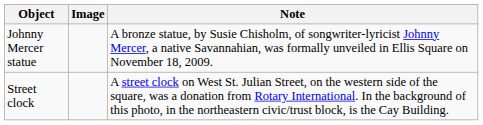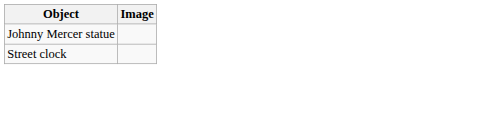 <table class="wikitable">
 <tr>
 <th>Object</th>
 <th>Image</th>
-<th>Note</th>
 </tr>
 <tr>
 <td>Johnny Mercer statue</td>
 <td></td>
-<td>A bronze statue, by Susie Chisholm, of songwriter-lyricist <a href='#'>Johnny Mercer</a>, a native Savannahian, was formally unveiled in Ellis Square on November 18, 2009.</td>
 </tr>
 <tr>
 <td>Street clock</td>
 <td></td>
-<td>A <a href='#'>street clock</a> on West St. Julian Street, on the western side of the square, was a donation from <a href='#'>Rotary International</a>. In the background of this photo, in the northeastern civic/trust block, is the Cay Building.</td>
 </tr>
 </table>
